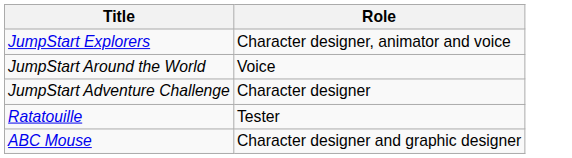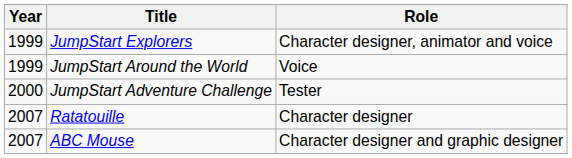 <table class="wikitable sortable">
 <tr>
+<th>Year</th>
 <th>Title</th>
 <th>Role</th>
 </tr>
 <tr>
+<td>1999</td>
 <td><em><a href='#'>JumpStart Explorers</a></em></td>
 <td>Character designer, animator and voice</td>
 </tr>
 <tr>
+<td>1999</td>
 <td><em>JumpStart Around the World</em></td>
 <td>Voice</td>
 </tr>
 <tr>
+<td>2000</td>
 <td><em>JumpStart Adventure Challenge</em></td>
+<td>Tester</td>
+</tr>
+<tr>
+<td>2007</td>
+<td><em><a href='#'>Ratatouille</a></em></td>
 <td>Character designer</td>
 </tr>
 <tr>
-<td><em><a href='#'>Ratatouille</a></em></td>
-<td>Tester</td>
-</tr>
-<tr>
+<td>2007</td>
 <td><em><a href='#'>ABC Mouse</a></em></td>
 <td>Character designer and graphic designer</td>
 </tr>
 </table>
